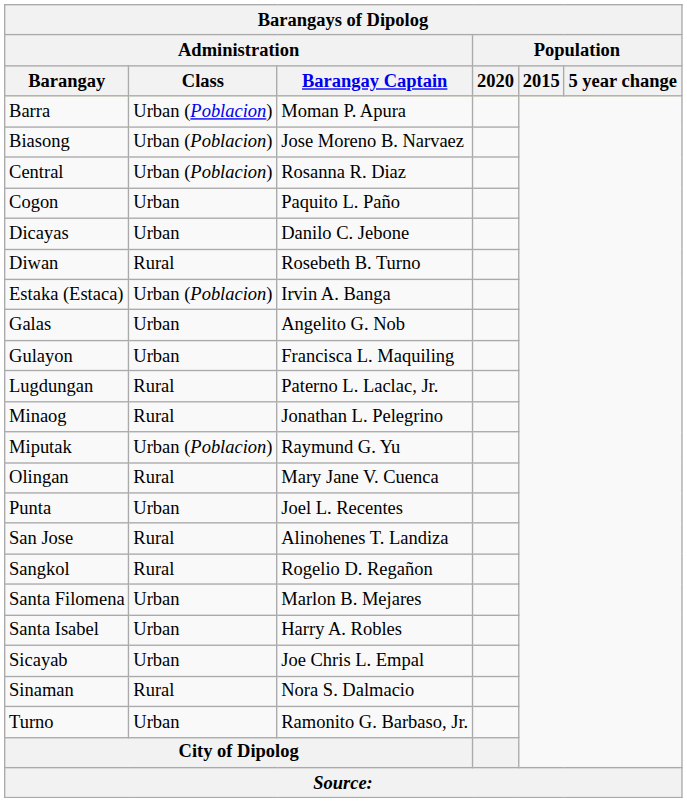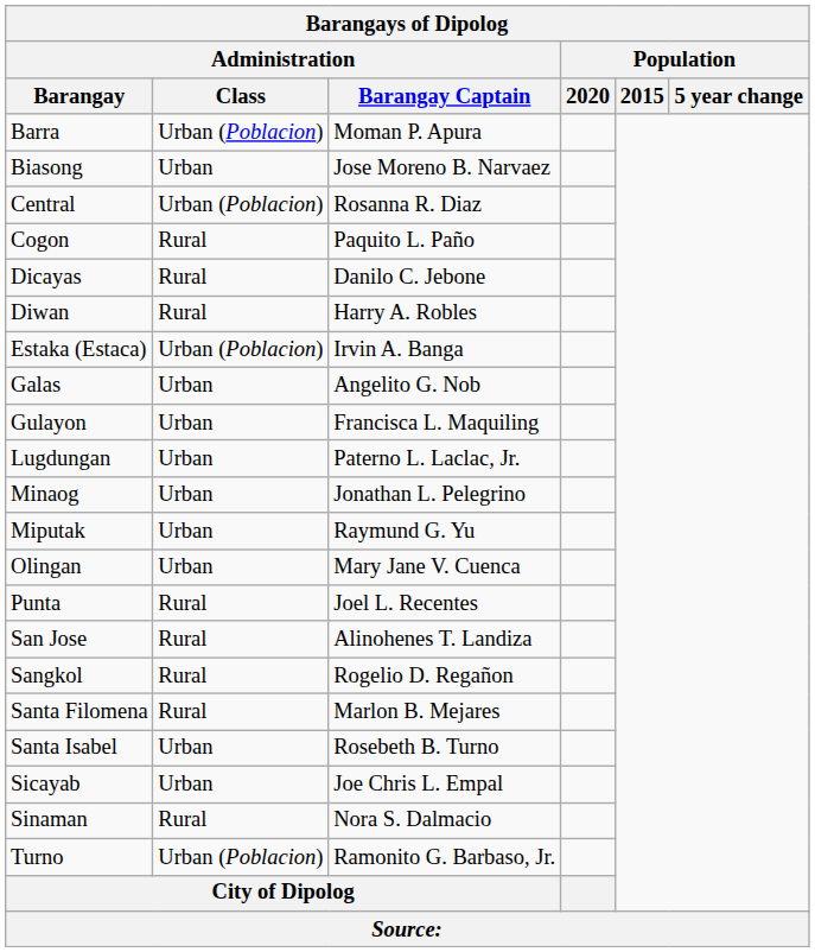 <table class="wikitable sortable" style="font-size:85%;">
 <tr>
 <th colspan="6">Barangays of Dipolog</th>
 </tr>
 <tr>
 <th colspan="3">Administration</th>
 <th colspan="3">Population</th>
 </tr>
 <tr style="background:#efefcc;">
 <th style="text-align:center;">Barangay</th>
 <th style="text-align:center;">Class</th>
 <th style="text-align:center;"><a href='#'>Barangay Captain</a></th>
 <th style="text-align:center;">2020</th>
 <th style="text-align:center;">2015</th>
 <th>5 year change</th>
 </tr>
 <tr style=>
 <td>Barra</td>
 <td>Urban (<em><a href='#'>Poblacion</a></em>)</td>
 <td>Moman P. Apura</td>
 <td></td>
 </tr>
 <tr style=>
 <td>Biasong</td>
-<td>Urban (<em>Poblacion</em>)</td>
+<td>Urban</td>
 <td>Jose Moreno B. Narvaez</td>
 <td></td>
 </tr>
 <tr style=>
 <td>Central</td>
 <td>Urban (<em>Poblacion</em>)</td>
 <td>Rosanna R. Diaz</td>
 <td></td>
 </tr>
 <tr style=>
 <td>Cogon</td>
-<td>Urban</td>
+<td>Rural</td>
 <td>Paquito L. Paño</td>
 <td></td>
 </tr>
 <tr style=>
 <td>Dicayas</td>
-<td>Urban</td>
+<td>Rural</td>
 <td>Danilo C. Jebone</td>
 <td></td>
 </tr>
 <tr style=>
 <td>Diwan</td>
 <td>Rural</td>
-<td>Rosebeth B. Turno</td>
+<td>Harry A. Robles</td>
 <td></td>
 </tr>
 <tr style=>
 <td>Estaka (Estaca)</td>
 <td>Urban (<em>Poblacion</em>)</td>
 <td>Irvin A. Banga</td>
 <td></td>
 </tr>
 <tr style=>
 <td>Galas</td>
 <td>Urban</td>
 <td>Angelito G. Nob</td>
 <td></td>
 </tr>
 <tr style=>
 <td>Gulayon</td>
 <td>Urban</td>
 <td>Francisca L. Maquiling</td>
 <td></td>
 </tr>
 <tr style=>
 <td>Lugdungan</td>
-<td>Rural</td>
+<td>Urban</td>
 <td>Paterno L. Laclac, Jr.</td>
 <td></td>
 </tr>
 <tr style=>
 <td>Minaog</td>
-<td>Rural</td>
+<td>Urban</td>
 <td>Jonathan L. Pelegrino</td>
 <td></td>
 </tr>
 <tr style=>
 <td>Miputak</td>
-<td>Urban (<em>Poblacion</em>)</td>
+<td>Urban</td>
 <td>Raymund G. Yu</td>
 <td></td>
 </tr>
 <tr style=>
 <td>Olingan</td>
-<td>Rural</td>
+<td>Urban</td>
 <td>Mary Jane V. Cuenca</td>
 <td></td>
 </tr>
 <tr style=>
 <td>Punta</td>
-<td>Urban</td>
+<td>Rural</td>
 <td>Joel L. Recentes</td>
 <td></td>
 </tr>
 <tr style=>
 <td>San Jose</td>
 <td>Rural</td>
 <td>Alinohenes T. Landiza</td>
 <td></td>
 </tr>
 <tr style=>
 <td>Sangkol</td>
 <td>Rural</td>
 <td>Rogelio D. Regañon</td>
 <td></td>
 </tr>
 <tr style=>
 <td>Santa Filomena</td>
-<td>Urban</td>
+<td>Rural</td>
 <td>Marlon B. Mejares</td>
 <td></td>
 </tr>
 <tr style=>
 <td>Santa Isabel</td>
 <td>Urban</td>
-<td>Harry A. Robles</td>
+<td>Rosebeth B. Turno</td>
 <td></td>
 </tr>
 <tr style=>
 <td>Sicayab</td>
 <td>Urban</td>
 <td>Joe Chris L. Empal</td>
 <td></td>
 </tr>
 <tr style=>
 <td>Sinaman</td>
 <td>Rural</td>
 <td>Nora S. Dalmacio</td>
 <td></td>
 </tr>
 <tr style=>
 <td>Turno</td>
-<td>Urban</td>
+<td>Urban (<em>Poblacion</em>)</td>
 <td>Ramonito G. Barbaso, Jr.</td>
 <td></td>
 </tr>
 <tr style=>
 <th colspan="3">City of Dipolog</th>
 <th></th>
 </tr>
 <tr style=>
 <th class="unsortable" colspan="6"><em>Source:</em> </th>
 </tr>
 </table>
